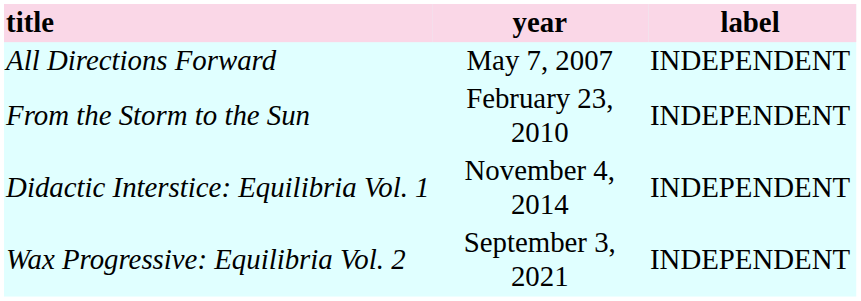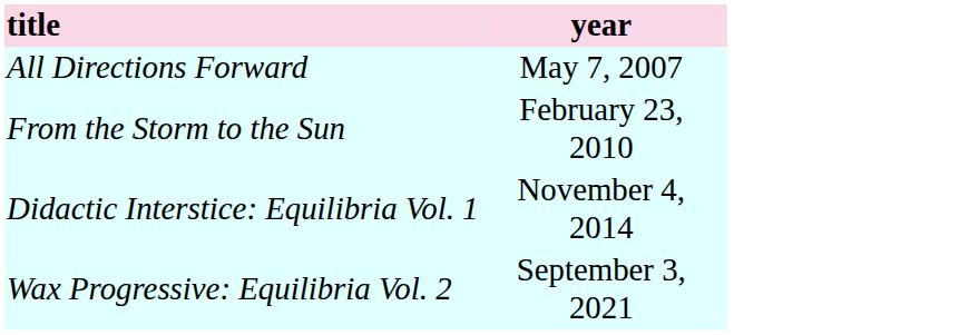 <table border=0 cellspacing=0 style="background:#E0FFFF; font-size:85%;">
 <tr style="background:#fad7e7;">
 <th align=left>title</th>
 <th width=100><strong>year</strong></th>
-<th><strong>label</strong></th>
 <th></th>
 </tr>
 <tr align=center>
 <td align=left><em>All Directions Forward</em></td>
 <td>May 7, 2007</td>
-<td align=left>INDEPENDENT</td>
 <td></td>
 </tr>
 <tr align=center>
 <td align=left><em>From the Storm to the Sun</em></td>
 <td>February 23, 2010</td>
-<td align=left>INDEPENDENT</td>
 <td></td>
 </tr>
 <tr align=center>
 <td align=left><em>Didactic Interstice: Equilibria Vol. 1</em></td>
 <td>November 4, 2014</td>
-<td align=left>INDEPENDENT</td>
 <td></td>
 </tr>
 <tr align=center>
 <td align=left><em>Wax Progressive: Equilibria Vol. 2</em></td>
 <td>September 3, 2021</td>
-<td align=left>INDEPENDENT</td>
 <td></td>
 </tr>
 </table>
